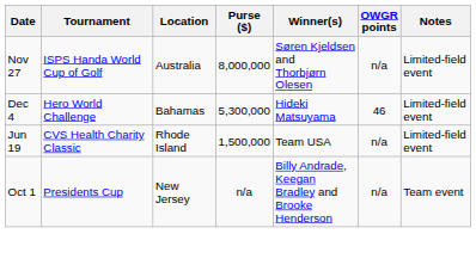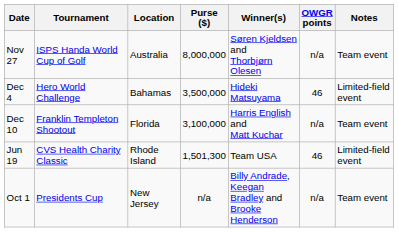 <table class="wikitable" style="font-size:95%">
 <tr>
 <th>Date</th>
 <th>Tournament</th>
 <th>Location</th>
 <th>Purse<br>($)</th>
 <th>Winner(s)</th>
 <th><a href='#'>OWGR</a><br>points</th>
 <th>Notes</th>
 </tr>
 <tr>
 <td>Nov 27</td>
 <td><a href='#'>ISPS Handa World Cup of Golf</a></td>
 <td>Australia</td>
 <td align=right>8,000,000</td>
 <td> <a href='#'>Søren Kjeldsen</a> and<br> <a href='#'>Thorbjørn Olesen</a></td>
 <td align=center>n/a</td>
-<td>Limited-field event</td>
+<td>Team event</td>
 </tr>
 <tr>
 <td>Dec 4</td>
 <td><a href='#'>Hero World Challenge</a></td>
 <td>Bahamas</td>
-<td align=right>5,300,000</td>
+<td align=right>3,500,000</td>
 <td> <a href='#'>Hideki Matsuyama</a></td>
 <td align=center>46</td>
 <td>Limited-field event</td>
 </tr>
 <tr>
+<td>Dec 10</td>
+<td><a href='#'>Franklin Templeton Shootout</a></td>
+<td>Florida</td>
+<td align=right>3,100,000</td>
+<td> <a href='#'>Harris English</a> and<br> <a href='#'>Matt Kuchar</a></td>
+<td align=center>n/a</td>
+<td>Team event</td>
+</tr>
+<tr>
 <td>Jun 19</td>
 <td><a href='#'>CVS Health Charity Classic</a></td>
 <td>Rhode Island</td>
-<td align=right>1,500,000</td>
+<td align=right>1,501,300</td>
 <td> Team USA</td>
-<td align=center>n/a</td>
+<td align=center>46</td>
 <td>Limited-field event</td>
 </tr>
 <tr>
 <td>Oct 1</td>
 <td><a href='#'>Presidents Cup</a></td>
 <td>New Jersey</td>
 <td align=center>n/a</td>
 <td> <a href='#'>Billy Andrade</a>,<br> <a href='#'>Keegan Bradley</a> and<br> <a href='#'>Brooke Henderson</a></td>
 <td align=center>n/a</td>
 <td>Team event</td>
 </tr>
 </table>
